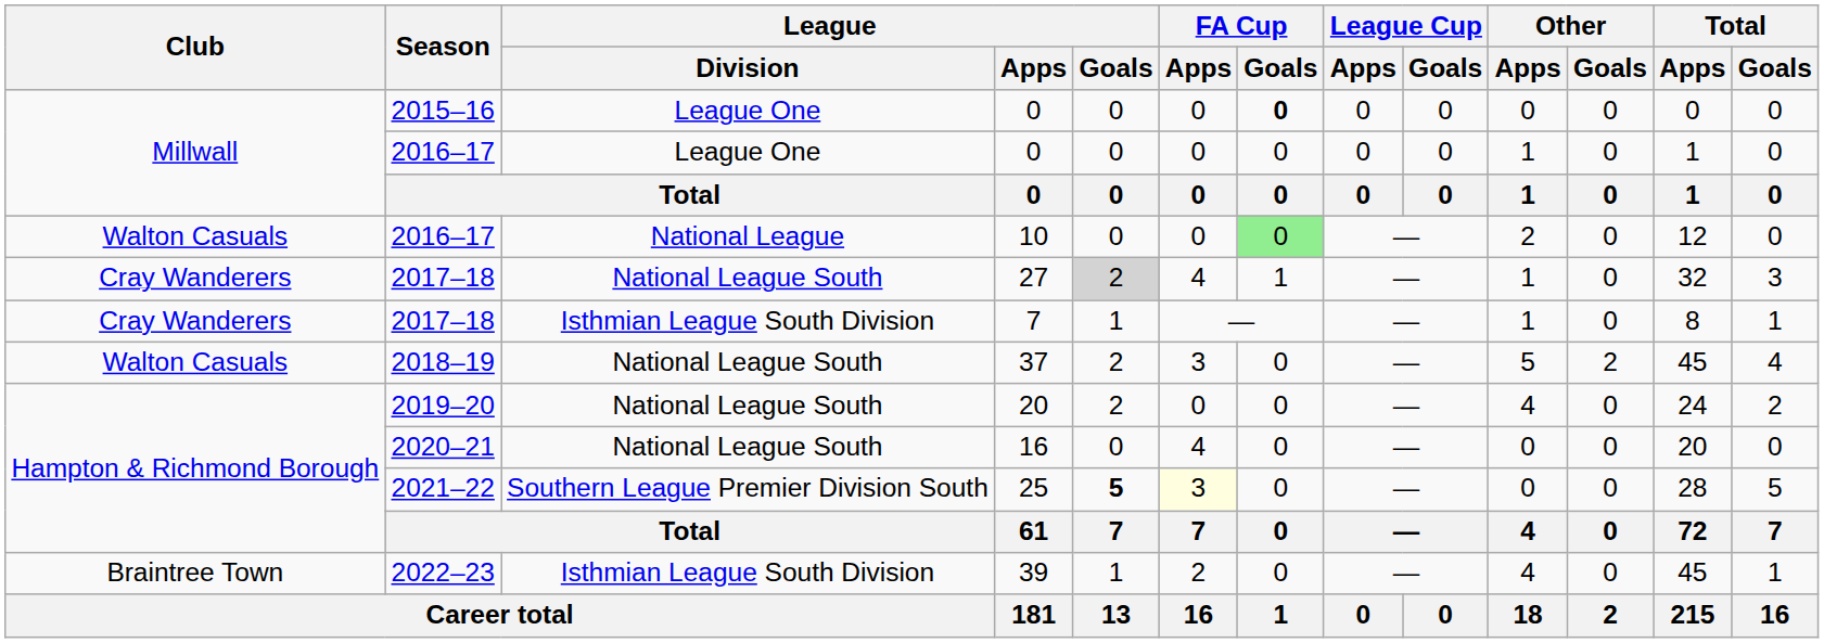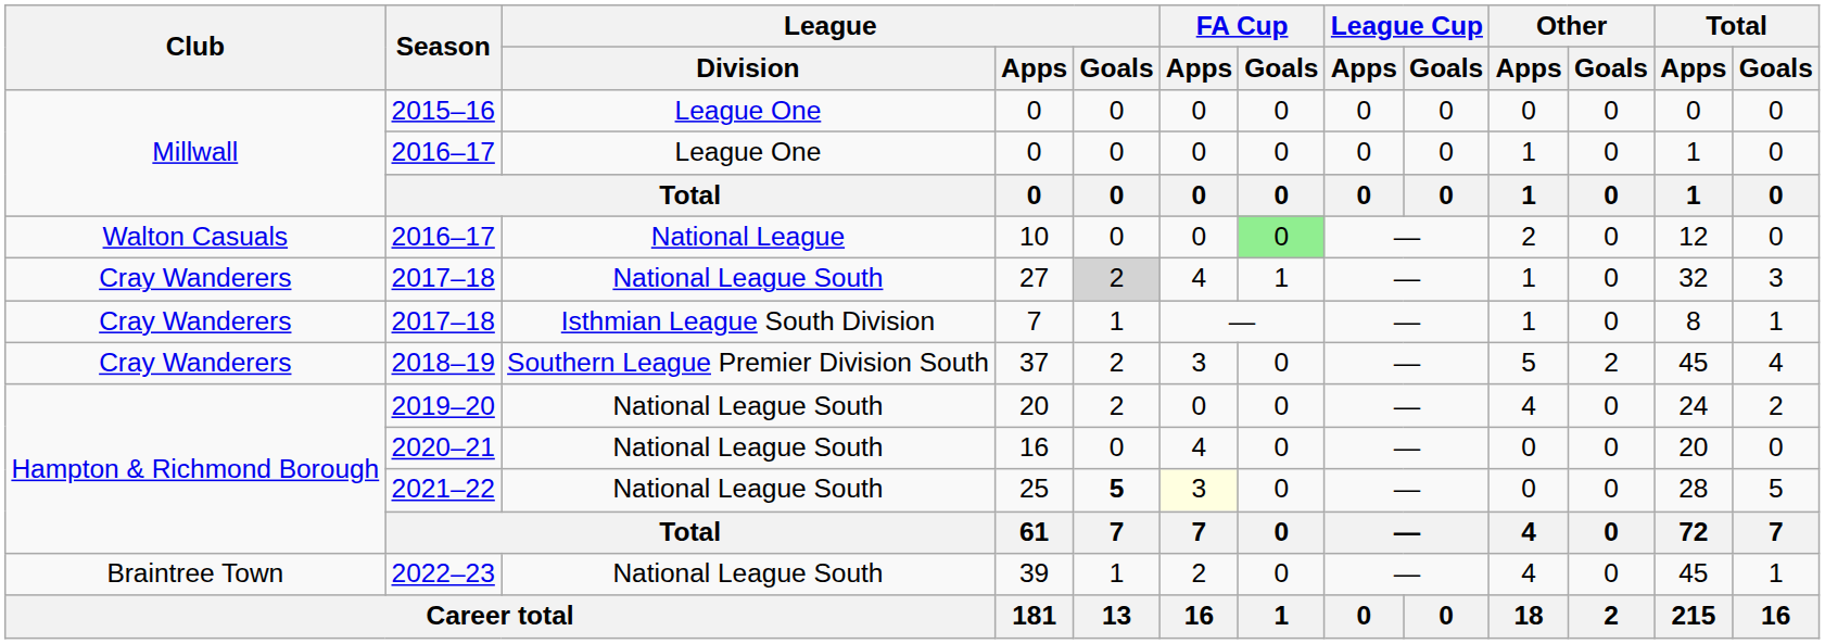 <table class="wikitable" style="text-align: center">
 <tr>
 <th rowspan="2">Club</th>
 <th rowspan="2">Season</th>
 <th colspan="3">League</th>
 <th colspan="2"><a href='#'>FA Cup</a></th>
 <th colspan="2"><a href='#'>League Cup</a></th>
 <th colspan="2">Other</th>
 <th colspan="2">Total</th>
 </tr>
 <tr>
 <th>Division</th>
 <th>Apps</th>
 <th>Goals</th>
 <th>Apps</th>
 <th>Goals</th>
 <th>Apps</th>
 <th>Goals</th>
 <th>Apps</th>
 <th>Goals</th>
 <th>Apps</th>
 <th>Goals</th>
 </tr>
 <tr>
 <td rowspan="3"><a href='#'>Millwall</a></td>
 <td><a href='#'>2015–16</a></td>
 <td><a href='#'>League One</a></td>
 <td>0</td>
 <td>0</td>
 <td>0</td>
-<td><strong>0</strong></td>
+<td>0</td>
 <td>0</td>
 <td>0</td>
 <td>0</td>
 <td>0</td>
 <td>0</td>
 <td>0</td>
 </tr>
 <tr>
 <td><a href='#'>2016–17</a></td>
 <td>League One</td>
 <td>0</td>
 <td>0</td>
 <td>0</td>
 <td>0</td>
 <td>0</td>
 <td>0</td>
 <td>1</td>
 <td>0</td>
 <td>1</td>
 <td>0</td>
 </tr>
 <tr>
 <th colspan="2">Total</th>
 <th>0</th>
 <th>0</th>
 <th>0</th>
 <th>0</th>
 <th>0</th>
 <th>0</th>
 <th>1</th>
 <th>0</th>
 <th>1</th>
 <th>0</th>
 </tr>
 <tr>
 <td><a href='#'>Walton Casuals</a></td>
 <td><a href='#'>2016–17</a></td>
 <td><a href='#'>National League</a></td>
 <td>10</td>
 <td>0</td>
 <td>0</td>
 <td style="background: lightgreen;">0</td>
 <td colspan="2">—</td>
 <td>2</td>
 <td>0</td>
 <td>12</td>
 <td>0</td>
 </tr>
 <tr>
 <td><a href='#'>Cray Wanderers</a></td>
 <td><a href='#'>2017–18</a></td>
 <td><a href='#'>National League South</a></td>
 <td>27</td>
 <td style="background: lightgrey;">2</td>
 <td>4</td>
 <td>1</td>
 <td colspan="2">—</td>
 <td>1</td>
 <td>0</td>
 <td>32</td>
 <td>3</td>
 </tr>
 <tr>
 <td><a href='#'>Cray Wanderers</a></td>
 <td><a href='#'>2017–18</a></td>
 <td><a href='#'>Isthmian League</a> South Division</td>
 <td>7</td>
 <td>1</td>
 <td colspan="2">—</td>
 <td colspan="2">—</td>
 <td>1</td>
 <td>0</td>
 <td>8</td>
 <td>1</td>
 </tr>
 <tr>
-<td><a href='#'>Walton Casuals</a></td>
+<td><a href='#'>Cray Wanderers</a></td>
 <td><a href='#'>2018–19</a></td>
-<td>National League South</td>
+<td><a href='#'>Southern League</a> Premier Division South</td>
 <td>37</td>
 <td>2</td>
 <td>3</td>
 <td>0</td>
 <td colspan="2">—</td>
 <td>5</td>
 <td>2</td>
 <td>45</td>
 <td>4</td>
 </tr>
 <tr>
 <td rowspan="4"><a href='#'>Hampton & Richmond Borough</a></td>
 <td><a href='#'>2019–20</a></td>
 <td>National League South</td>
 <td>20</td>
 <td>2</td>
 <td>0</td>
 <td>0</td>
 <td colspan="2">—</td>
 <td>4</td>
 <td>0</td>
 <td>24</td>
 <td>2</td>
 </tr>
 <tr>
 <td><a href='#'>2020–21</a></td>
 <td>National League South</td>
 <td>16</td>
 <td>0</td>
 <td>4</td>
 <td>0</td>
 <td colspan="2">—</td>
 <td>0</td>
 <td>0</td>
 <td>20</td>
 <td>0</td>
 </tr>
 <tr>
 <td><a href='#'>2021–22</a></td>
-<td><a href='#'>Southern League</a> Premier Division South</td>
+<td>National League South</td>
 <td>25</td>
 <td><strong>5</strong></td>
 <td style="background: lightyellow;">3</td>
 <td>0</td>
 <td colspan="2">—</td>
 <td>0</td>
 <td>0</td>
 <td>28</td>
 <td>5</td>
 </tr>
 <tr>
 <th colspan="2">Total</th>
 <th>61</th>
 <th>7</th>
 <th>7</th>
 <th>0</th>
 <th colspan="2">—</th>
 <th>4</th>
 <th>0</th>
 <th>72</th>
 <th>7</th>
 </tr>
 <tr>
 <td>Braintree Town</td>
 <td><a href='#'>2022–23</a></td>
-<td><a href='#'>Isthmian League</a> South Division</td>
+<td>National League South</td>
 <td>39</td>
 <td>1</td>
 <td>2</td>
 <td>0</td>
 <td colspan="2">—</td>
 <td>4</td>
 <td>0</td>
 <td>45</td>
 <td>1</td>
 </tr>
 <tr>
 <th colspan="3">Career total</th>
 <th>181</th>
 <th>13</th>
 <th>16</th>
 <th>1</th>
 <th>0</th>
 <th>0</th>
 <th>18</th>
 <th>2</th>
 <th>215</th>
 <th>16</th>
 </tr>
 </table>
